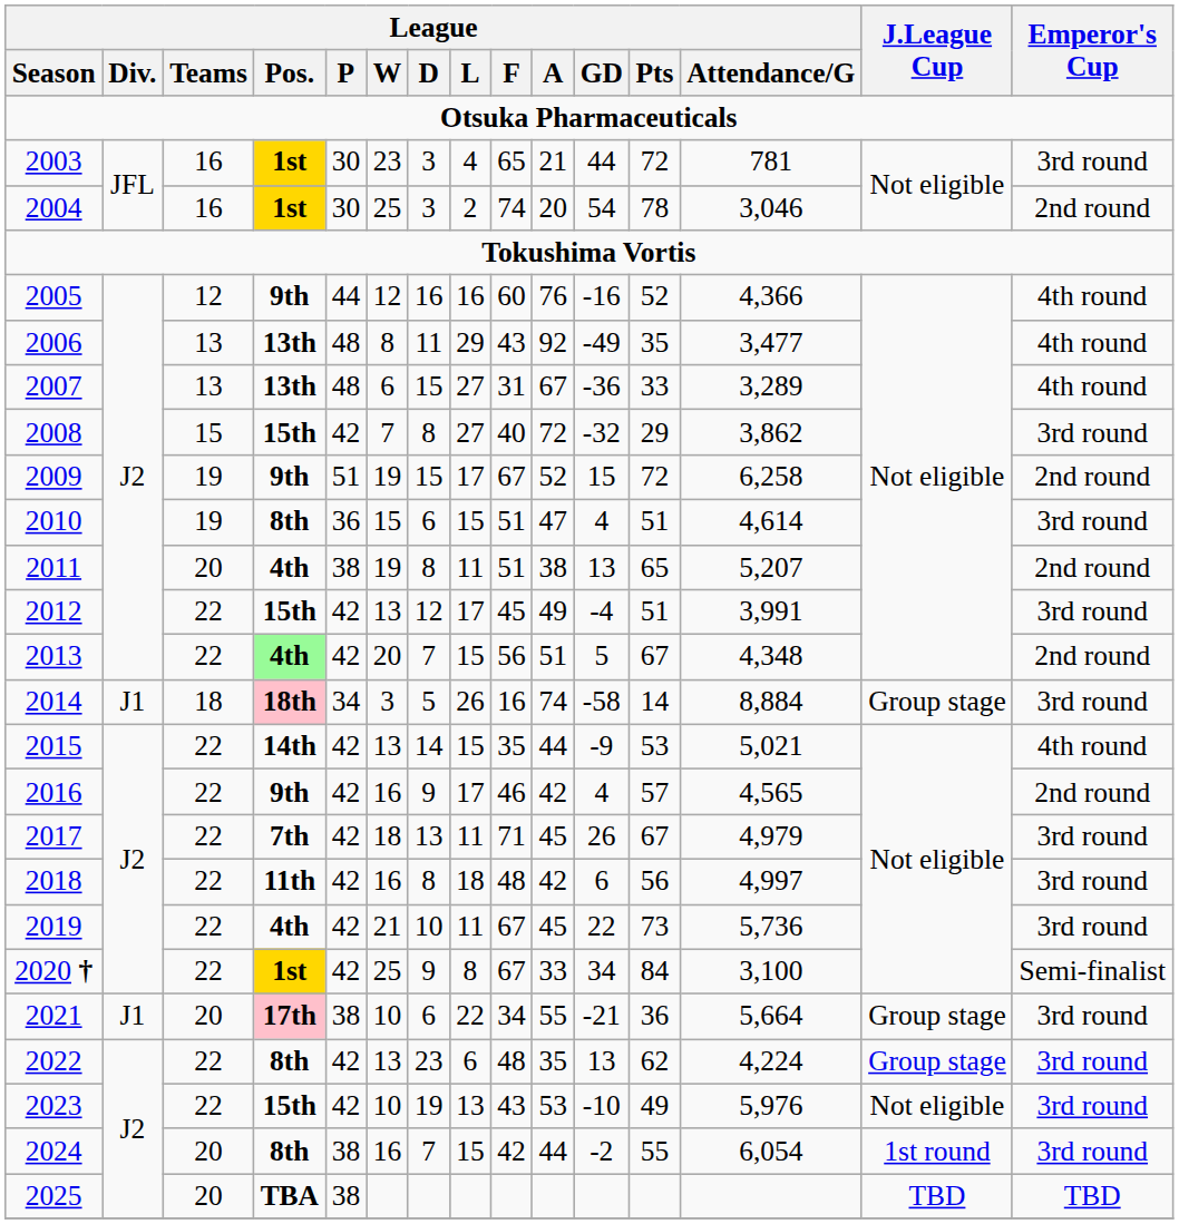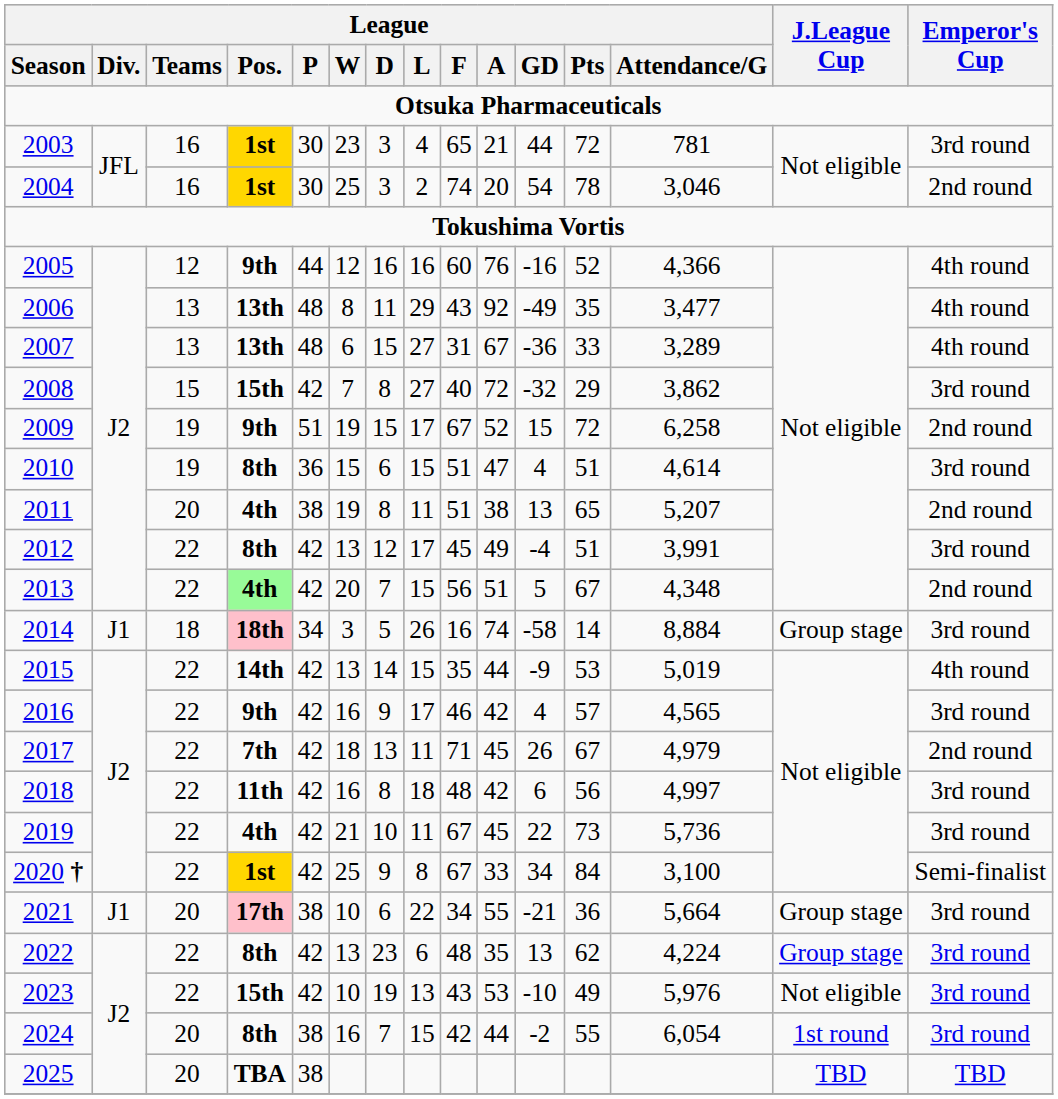 <table class="wikitable" style="text-align:center">
 <tr>
 <th colspan="13">League</th>
 <th rowspan="2"><a href='#'>J.League<br>Cup</a></th>
 <th rowspan="2"><a href='#'>Emperor's<br>Cup</a></th>
 </tr>
 <tr>
 <th>Season</th>
 <th>Div.</th>
 <th>Teams</th>
 <th>Pos.</th>
 <th>P</th>
 <th>W</th>
 <th>D</th>
 <th>L</th>
 <th>F</th>
 <th>A</th>
 <th>GD</th>
 <th>Pts</th>
 <th>Attendance/G</th>
 </tr>
 <tr>
 <td colspan="15"><strong>Otsuka Pharmaceuticals</strong></td>
 </tr>
 <tr>
 <td><a href='#'>2003</a></td>
 <td rowspan="2">JFL</td>
 <td>16</td>
 <td bgcolor=gold><strong>1st</strong></td>
 <td>30</td>
 <td>23</td>
 <td>3</td>
 <td>4</td>
 <td>65</td>
 <td>21</td>
 <td>44</td>
 <td>72</td>
 <td>781</td>
 <td rowspan="2">Not eligible</td>
 <td>3rd round</td>
 </tr>
 <tr>
 <td><a href='#'>2004</a></td>
 <td>16</td>
 <td bgcolor=gold><strong>1st</strong></td>
 <td>30</td>
 <td>25</td>
 <td>3</td>
 <td>2</td>
 <td>74</td>
 <td>20</td>
 <td>54</td>
 <td>78</td>
 <td>3,046</td>
 <td>2nd round</td>
 </tr>
 <tr>
 <td colspan="15"><strong>Tokushima Vortis</strong></td>
 </tr>
 <tr>
 <td><a href='#'>2005</a></td>
 <td rowspan="9">J2</td>
 <td>12</td>
 <td><strong>9th</strong></td>
 <td>44</td>
 <td>12</td>
 <td>16</td>
 <td>16</td>
 <td>60</td>
 <td>76</td>
 <td>-16</td>
 <td>52</td>
 <td>4,366</td>
 <td rowspan="9">Not eligible</td>
 <td>4th round</td>
 </tr>
 <tr>
 <td><a href='#'>2006</a></td>
 <td>13</td>
 <td><strong>13th</strong></td>
 <td>48</td>
 <td>8</td>
 <td>11</td>
 <td>29</td>
 <td>43</td>
 <td>92</td>
 <td>-49</td>
 <td>35</td>
 <td>3,477</td>
 <td>4th round</td>
 </tr>
 <tr>
 <td><a href='#'>2007</a></td>
 <td>13</td>
 <td><strong>13th</strong></td>
 <td>48</td>
 <td>6</td>
 <td>15</td>
 <td>27</td>
 <td>31</td>
 <td>67</td>
 <td>-36</td>
 <td>33</td>
 <td>3,289</td>
 <td>4th round</td>
 </tr>
 <tr>
 <td><a href='#'>2008</a></td>
 <td>15</td>
 <td><strong>15th</strong></td>
 <td>42</td>
 <td>7</td>
 <td>8</td>
 <td>27</td>
 <td>40</td>
 <td>72</td>
 <td>-32</td>
 <td>29</td>
 <td>3,862</td>
 <td>3rd round</td>
 </tr>
 <tr>
 <td><a href='#'>2009</a></td>
 <td>19</td>
 <td><strong>9th</strong></td>
 <td>51</td>
 <td>19</td>
 <td>15</td>
 <td>17</td>
 <td>67</td>
 <td>52</td>
 <td>15</td>
 <td>72</td>
 <td>6,258</td>
 <td>2nd round</td>
 </tr>
 <tr>
 <td><a href='#'>2010</a></td>
 <td>19</td>
 <td><strong>8th</strong></td>
 <td>36</td>
 <td>15</td>
 <td>6</td>
 <td>15</td>
 <td>51</td>
 <td>47</td>
 <td>4</td>
 <td>51</td>
 <td>4,614</td>
 <td>3rd round</td>
 </tr>
 <tr>
 <td><a href='#'>2011</a></td>
 <td>20</td>
 <td><strong>4th</strong></td>
 <td>38</td>
 <td>19</td>
 <td>8</td>
 <td>11</td>
 <td>51</td>
 <td>38</td>
 <td>13</td>
 <td>65</td>
 <td>5,207</td>
 <td>2nd round</td>
 </tr>
 <tr>
 <td><a href='#'>2012</a></td>
 <td>22</td>
-<td><strong>15th</strong></td>
+<td><strong>8th</strong></td>
 <td>42</td>
 <td>13</td>
 <td>12</td>
 <td>17</td>
 <td>45</td>
 <td>49</td>
 <td>-4</td>
 <td>51</td>
 <td>3,991</td>
 <td>3rd round</td>
 </tr>
 <tr>
 <td><a href='#'>2013</a></td>
 <td>22</td>
 <td bgcolor=palegreen><strong>4th</strong></td>
 <td>42</td>
 <td>20</td>
 <td>7</td>
 <td>15</td>
 <td>56</td>
 <td>51</td>
 <td>5</td>
 <td>67</td>
 <td>4,348</td>
 <td>2nd round</td>
 </tr>
 <tr>
 <td><a href='#'>2014</a></td>
 <td>J1</td>
 <td>18</td>
 <td bgcolor=pink><strong>18th</strong></td>
 <td>34</td>
 <td>3</td>
 <td>5</td>
 <td>26</td>
 <td>16</td>
 <td>74</td>
 <td>-58</td>
 <td>14</td>
 <td>8,884</td>
 <td>Group stage</td>
 <td>3rd round</td>
 </tr>
 <tr>
 <td><a href='#'>2015</a></td>
 <td rowspan="6">J2</td>
 <td>22</td>
 <td><strong>14th</strong></td>
 <td>42</td>
 <td>13</td>
 <td>14</td>
 <td>15</td>
 <td>35</td>
 <td>44</td>
 <td>-9</td>
 <td>53</td>
-<td>5,021</td>
+<td>5,019</td>
 <td rowspan="6">Not eligible</td>
 <td>4th round</td>
 </tr>
 <tr>
 <td><a href='#'>2016</a></td>
 <td>22</td>
 <td><strong>9th</strong></td>
 <td>42</td>
 <td>16</td>
 <td>9</td>
 <td>17</td>
 <td>46</td>
 <td>42</td>
 <td>4</td>
 <td>57</td>
 <td>4,565</td>
-<td>2nd round</td>
+<td>3rd round</td>
 </tr>
 <tr>
 <td><a href='#'>2017</a></td>
 <td>22</td>
 <td><strong>7th</strong></td>
 <td>42</td>
 <td>18</td>
 <td>13</td>
 <td>11</td>
 <td>71</td>
 <td>45</td>
 <td>26</td>
 <td>67</td>
 <td>4,979</td>
-<td>3rd round</td>
+<td>2nd round</td>
 </tr>
 <tr>
 <td><a href='#'>2018</a></td>
 <td>22</td>
 <td><strong>11th</strong></td>
 <td>42</td>
 <td>16</td>
 <td>8</td>
 <td>18</td>
 <td>48</td>
 <td>42</td>
 <td>6</td>
 <td>56</td>
 <td>4,997</td>
 <td>3rd round</td>
 </tr>
 <tr>
 <td><a href='#'>2019</a></td>
 <td>22</td>
 <td><strong>4th</strong></td>
 <td>42</td>
 <td>21</td>
 <td>10</td>
 <td>11</td>
 <td>67</td>
 <td>45</td>
 <td>22</td>
 <td>73</td>
 <td>5,736</td>
 <td>3rd round</td>
 </tr>
 <tr>
 <td><a href='#'>2020</a> <strong>†</strong></td>
 <td>22</td>
 <td bgcolor=gold><strong>1st</strong></td>
 <td>42</td>
 <td>25</td>
 <td>9</td>
 <td>8</td>
 <td>67</td>
 <td>33</td>
 <td>34</td>
 <td>84</td>
 <td>3,100</td>
 <td>Semi-finalist</td>
 </tr>
 <tr>
 <td><a href='#'>2021</a></td>
 <td>J1</td>
 <td>20</td>
 <td bgcolor=pink><strong>17th</strong></td>
 <td>38</td>
 <td>10</td>
 <td>6</td>
 <td>22</td>
 <td>34</td>
 <td>55</td>
 <td>-21</td>
 <td>36</td>
 <td>5,664</td>
 <td>Group stage</td>
 <td>3rd round</td>
 </tr>
 <tr>
 <td><a href='#'>2022</a></td>
 <td rowspan="4">J2</td>
 <td>22</td>
 <td><strong>8th</strong></td>
 <td>42</td>
 <td>13</td>
 <td>23</td>
 <td>6</td>
 <td>48</td>
 <td>35</td>
 <td>13</td>
 <td>62</td>
 <td>4,224</td>
 <td><a href='#'>Group stage</a></td>
 <td><a href='#'>3rd round</a></td>
 </tr>
 <tr>
 <td><a href='#'>2023</a></td>
 <td>22</td>
 <td><strong>15th</strong></td>
 <td>42</td>
 <td>10</td>
 <td>19</td>
 <td>13</td>
 <td>43</td>
 <td>53</td>
 <td>-10</td>
 <td>49</td>
 <td>5,976</td>
 <td>Not eligible</td>
 <td><a href='#'>3rd round</a></td>
 </tr>
 <tr>
 <td><a href='#'>2024</a></td>
 <td>20</td>
 <td><strong>8th</strong></td>
 <td>38</td>
 <td>16</td>
 <td>7</td>
 <td>15</td>
 <td>42</td>
 <td>44</td>
 <td>-2</td>
 <td>55</td>
 <td>6,054</td>
 <td><a href='#'>1st round</a></td>
 <td><a href='#'>3rd round</a></td>
 </tr>
 <tr>
 <td><a href='#'>2025</a></td>
 <td>20</td>
 <td><strong>TBA</strong></td>
 <td>38</td>
 <td></td>
 <td></td>
 <td></td>
 <td></td>
 <td></td>
 <td></td>
 <td></td>
 <td></td>
 <td><a href='#'>TBD</a></td>
 <td><a href='#'>TBD</a></td>
 </tr>
 <tr>
 </tr>
 </table>
